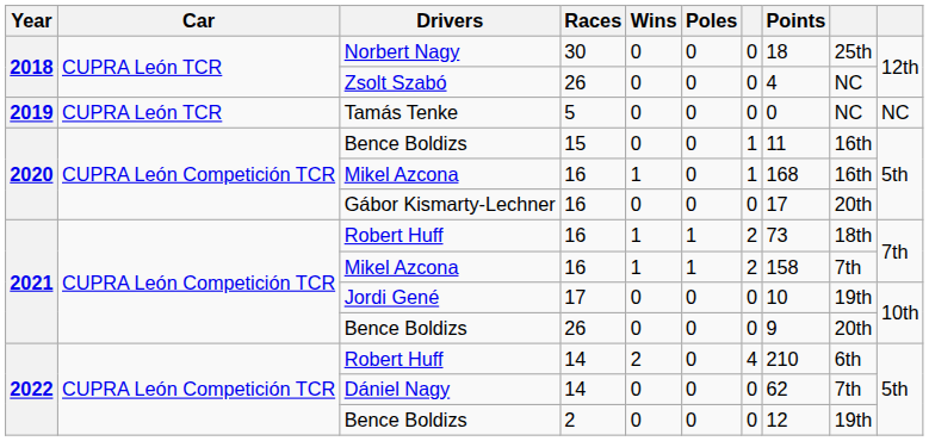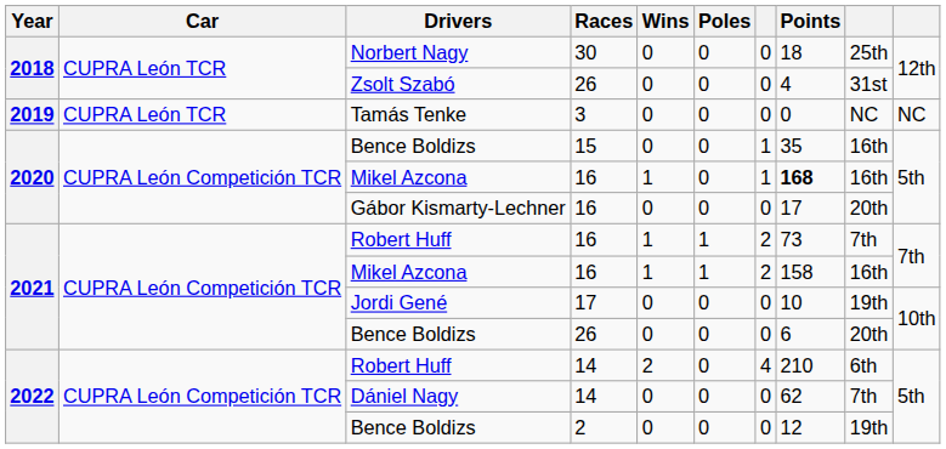 <table class="wikitable" style="font-size:95%">
 <tr>
 <th>Year</th>
 <th>Car</th>
 <th>Drivers</th>
 <th>Races</th>
 <th>Wins</th>
 <th>Poles</th>
 <th></th>
 <th>Points</th>
 <th></th>
 <th></th>
 </tr>
 <tr>
 <th rowspan="2"><a href='#'>2018</a></th>
 <td rowspan="2"><a href='#'>CUPRA León TCR</a></td>
 <td> <a href='#'>Norbert Nagy</a></td>
 <td>30</td>
 <td>0</td>
 <td>0</td>
 <td>0</td>
 <td>18</td>
 <td>25th</td>
 <td rowspan="2">12th</td>
 </tr>
 <tr>
 <td> <a href='#'>Zsolt Szabó</a></td>
 <td>26</td>
 <td>0</td>
 <td>0</td>
 <td>0</td>
 <td>4</td>
-<td>NC</td>
+<td>31st</td>
 </tr>
 <tr>
 <th><a href='#'>2019</a></th>
 <td><a href='#'>CUPRA León TCR</a></td>
 <td> Tamás Tenke</td>
-<td>5</td>
+<td>3</td>
 <td>0</td>
 <td>0</td>
 <td>0</td>
 <td>0</td>
 <td>NC</td>
 <td>NC</td>
 </tr>
 <tr>
 <th rowspan="3"><a href='#'>2020</a></th>
 <td rowspan="3"><a href='#'>CUPRA León Competición TCR</a></td>
 <td> Bence Boldizs</td>
 <td>15</td>
 <td>0</td>
 <td>0</td>
 <td>1</td>
-<td>11</td>
+<td>35</td>
 <td>16th</td>
 <td rowspan="3">5th</td>
 </tr>
 <tr>
 <td> <a href='#'>Mikel Azcona</a></td>
 <td>16</td>
 <td>1</td>
 <td>0</td>
 <td>1</td>
-<td>168</td>
+<td><strong>168</strong></td>
 <td>16th</td>
 </tr>
 <tr>
 <td> Gábor Kismarty-Lechner</td>
 <td>16</td>
 <td>0</td>
 <td>0</td>
 <td>0</td>
 <td>17</td>
 <td>20th</td>
 </tr>
 <tr>
 <th rowspan="4"><a href='#'>2021</a></th>
 <td rowspan="4"><a href='#'>CUPRA León Competición TCR</a></td>
 <td> <a href='#'>Robert Huff</a></td>
 <td>16</td>
 <td>1</td>
 <td>1</td>
 <td>2</td>
 <td>73</td>
-<td>18th</td>
+<td>7th</td>
 <td rowspan="2">7th</td>
 </tr>
 <tr>
 <td> <a href='#'>Mikel Azcona</a></td>
 <td>16</td>
 <td>1</td>
 <td>1</td>
 <td>2</td>
 <td>158</td>
-<td>7th</td>
+<td>16th</td>
 </tr>
 <tr>
 <td> <a href='#'>Jordi Gené</a></td>
 <td>17</td>
 <td>0</td>
 <td>0</td>
 <td>0</td>
 <td>10</td>
 <td>19th</td>
 <td rowspan="2">10th</td>
 </tr>
 <tr>
 <td> Bence Boldizs</td>
 <td>26</td>
 <td>0</td>
 <td>0</td>
 <td>0</td>
-<td>9</td>
+<td>6</td>
 <td>20th</td>
 </tr>
 <tr>
 <th rowspan="3"><a href='#'>2022</a></th>
 <td rowspan="3"><a href='#'>CUPRA León Competición TCR</a></td>
 <td> <a href='#'>Robert Huff</a></td>
 <td>14</td>
 <td>2</td>
 <td>0</td>
 <td>4</td>
 <td>210</td>
 <td>6th</td>
 <td rowspan="3">5th</td>
 </tr>
 <tr>
 <td> <a href='#'>Dániel Nagy</a></td>
 <td>14</td>
 <td>0</td>
 <td>0</td>
 <td>0</td>
 <td>62</td>
 <td>7th</td>
 </tr>
 <tr>
 <td> Bence Boldizs</td>
 <td>2</td>
 <td>0</td>
 <td>0</td>
 <td>0</td>
 <td>12</td>
 <td>19th</td>
 </tr>
 </table>
